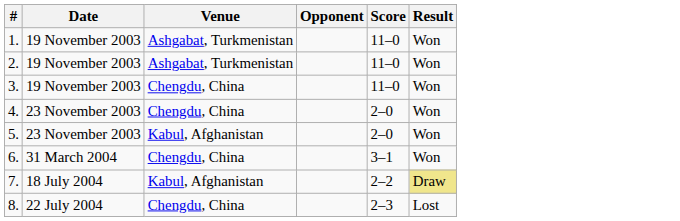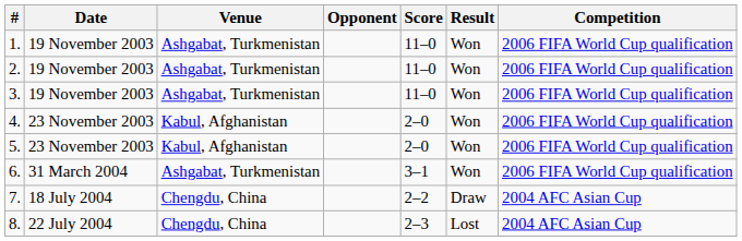 <table class="wikitable">
 <tr>
 <th>#</th>
 <th>Date</th>
 <th>Venue</th>
 <th>Opponent</th>
 <th>Score</th>
 <th>Result</th>
+<th>Competition</th>
 </tr>
 <tr>
 <td>1.</td>
 <td>19 November 2003</td>
 <td><a href='#'>Ashgabat</a>, Turkmenistan</td>
 <td></td>
 <td>11–0</td>
 <td>Won</td>
+<td><a href='#'>2006 FIFA World Cup qualification</a></td>
 </tr>
 <tr>
 <td>2.</td>
 <td>19 November 2003</td>
 <td><a href='#'>Ashgabat</a>, Turkmenistan</td>
 <td></td>
 <td>11–0</td>
 <td>Won</td>
+<td><a href='#'>2006 FIFA World Cup qualification</a></td>
 </tr>
 <tr>
 <td>3.</td>
 <td>19 November 2003</td>
-<td><a href='#'>Chengdu</a>, China</td>
+<td><a href='#'>Ashgabat</a>, Turkmenistan</td>
 <td></td>
 <td>11–0</td>
 <td>Won</td>
+<td><a href='#'>2006 FIFA World Cup qualification</a></td>
 </tr>
 <tr>
 <td>4.</td>
 <td>23 November 2003</td>
-<td><a href='#'>Chengdu</a>, China</td>
+<td><a href='#'>Kabul</a>, Afghanistan</td>
 <td></td>
 <td>2–0</td>
 <td>Won</td>
+<td><a href='#'>2006 FIFA World Cup qualification</a></td>
 </tr>
 <tr>
 <td>5.</td>
 <td>23 November 2003</td>
 <td><a href='#'>Kabul</a>, Afghanistan</td>
 <td></td>
 <td>2–0</td>
 <td>Won</td>
+<td><a href='#'>2006 FIFA World Cup qualification</a></td>
 </tr>
 <tr>
 <td>6.</td>
 <td>31 March 2004</td>
-<td><a href='#'>Chengdu</a>, China</td>
+<td><a href='#'>Ashgabat</a>, Turkmenistan</td>
 <td></td>
 <td>3–1</td>
 <td>Won</td>
+<td><a href='#'>2006 FIFA World Cup qualification</a></td>
 </tr>
 <tr>
 <td>7.</td>
 <td>18 July 2004</td>
-<td><a href='#'>Kabul</a>, Afghanistan</td>
+<td><a href='#'>Chengdu</a>, China</td>
 <td></td>
 <td>2–2</td>
-<td style="background: khaki;">Draw</td>
+<td>Draw</td>
+<td><a href='#'>2004 AFC Asian Cup</a></td>
 </tr>
 <tr>
 <td>8.</td>
 <td>22 July 2004</td>
 <td><a href='#'>Chengdu</a>, China</td>
 <td></td>
 <td>2–3</td>
 <td>Lost</td>
+<td><a href='#'>2004 AFC Asian Cup</a></td>
 </tr>
 </table>
